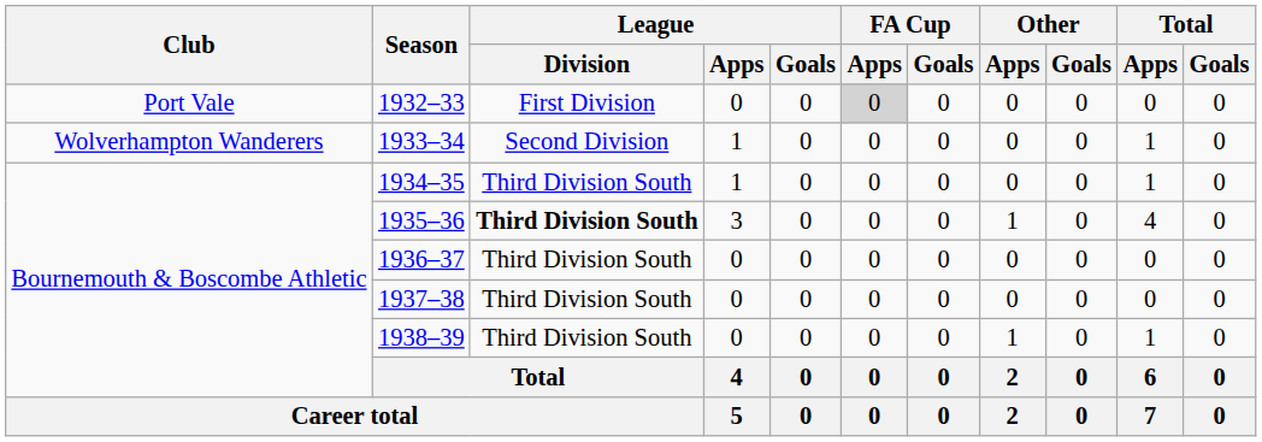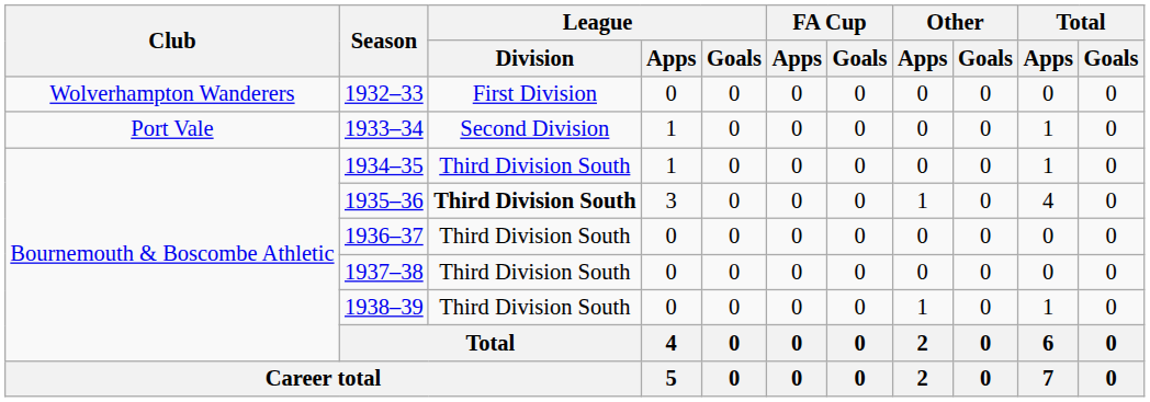 <table class="wikitable" style="text-align: center;">
 <tr>
 <th rowspan="2">Club</th>
 <th rowspan="2">Season</th>
 <th colspan="3">League</th>
 <th colspan="2">FA Cup</th>
 <th colspan="2">Other</th>
 <th colspan="2">Total</th>
 </tr>
 <tr>
 <th>Division</th>
 <th>Apps</th>
 <th>Goals</th>
 <th>Apps</th>
 <th>Goals</th>
 <th>Apps</th>
 <th>Goals</th>
 <th>Apps</th>
 <th>Goals</th>
 </tr>
 <tr>
-<td><a href='#'>Port Vale</a></td>
+<td><a href='#'>Wolverhampton Wanderers</a></td>
 <td><a href='#'>1932–33</a></td>
 <td><a href='#'>First Division</a></td>
 <td>0</td>
 <td>0</td>
-<td style="background: lightgrey;">0</td>
+<td>0</td>
 <td>0</td>
 <td>0</td>
 <td>0</td>
 <td>0</td>
 <td>0</td>
 </tr>
 <tr>
-<td><a href='#'>Wolverhampton Wanderers</a></td>
+<td><a href='#'>Port Vale</a></td>
 <td><a href='#'>1933–34</a></td>
 <td><a href='#'>Second Division</a></td>
 <td>1</td>
 <td>0</td>
 <td>0</td>
 <td>0</td>
 <td>0</td>
 <td>0</td>
 <td>1</td>
 <td>0</td>
 </tr>
 <tr>
 <td rowspan="6"><a href='#'>Bournemouth & Boscombe Athletic</a></td>
 <td><a href='#'>1934–35</a></td>
 <td><a href='#'>Third Division South</a></td>
 <td>1</td>
 <td>0</td>
 <td>0</td>
 <td>0</td>
 <td>0</td>
 <td>0</td>
 <td>1</td>
 <td>0</td>
 </tr>
 <tr>
 <td><a href='#'>1935–36</a></td>
 <td><strong>Third Division South</strong></td>
 <td>3</td>
 <td>0</td>
 <td>0</td>
 <td>0</td>
 <td>1</td>
 <td>0</td>
 <td>4</td>
 <td>0</td>
 </tr>
 <tr>
 <td><a href='#'>1936–37</a></td>
 <td>Third Division South</td>
 <td>0</td>
 <td>0</td>
 <td>0</td>
 <td>0</td>
 <td>0</td>
 <td>0</td>
 <td>0</td>
 <td>0</td>
 </tr>
 <tr>
 <td><a href='#'>1937–38</a></td>
 <td>Third Division South</td>
 <td>0</td>
 <td>0</td>
 <td>0</td>
 <td>0</td>
 <td>0</td>
 <td>0</td>
 <td>0</td>
 <td>0</td>
 </tr>
 <tr>
 <td><a href='#'>1938–39</a></td>
 <td>Third Division South</td>
 <td>0</td>
 <td>0</td>
 <td>0</td>
 <td>0</td>
 <td>1</td>
 <td>0</td>
 <td>1</td>
 <td>0</td>
 </tr>
 <tr>
 <th colspan="2">Total</th>
 <th>4</th>
 <th>0</th>
 <th>0</th>
 <th>0</th>
 <th>2</th>
 <th>0</th>
 <th>6</th>
 <th>0</th>
 </tr>
 <tr>
 <th colspan="3">Career total</th>
 <th>5</th>
 <th>0</th>
 <th>0</th>
 <th>0</th>
 <th>2</th>
 <th>0</th>
 <th>7</th>
 <th>0</th>
 </tr>
 </table>
